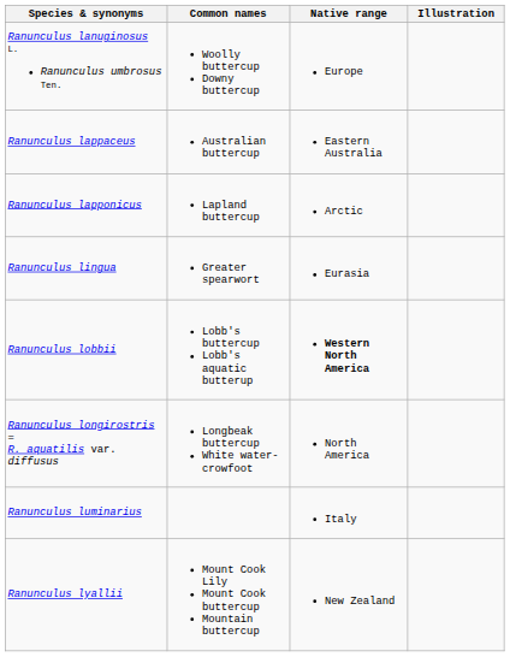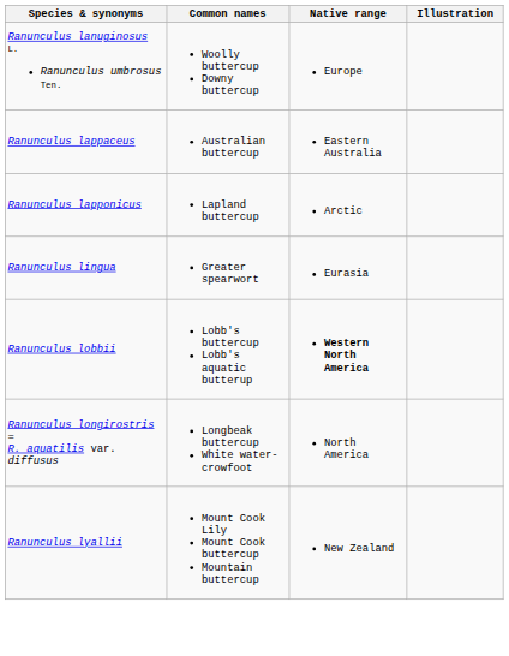 <table class="wikitable">
 <tr>
 <th width=350>Species & synonyms</th>
 <th width=200>Common names</th>
 <th width=200>Native range</th>
 <th width=150>Illustration</th>
 </tr>
 <tr>
 <td><em><a href='#'>Ranunculus lanuginosus</a></em> <small>L.</small><br><ul><li><em>Ranunculus umbrosus</em> <small>Ten.</small></li></ul></td>
 <td><br><ul><li>Woolly buttercup</li><li>Downy buttercup</li></ul></td>
 <td><br><ul><li>Europe</li></ul></td>
 <td></td>
 </tr>
 <tr>
 <td><em><a href='#'>Ranunculus lappaceus</a></em></td>
 <td><br><ul><li>Australian buttercup</li></ul></td>
 <td><br><ul><li>Eastern Australia</li></ul></td>
 <td></td>
 </tr>
 <tr>
 <td><em><a href='#'>Ranunculus lapponicus</a></em></td>
 <td><br><ul><li>Lapland buttercup</li></ul></td>
 <td><br><ul><li>Arctic</li></ul></td>
 <td></td>
 </tr>
 <tr>
 <td><em><a href='#'>Ranunculus lingua</a></em></td>
 <td><br><ul><li>Greater spearwort</li></ul></td>
 <td><br><ul><li>Eurasia</li></ul></td>
 <td></td>
 </tr>
 <tr>
 <td><em><a href='#'>Ranunculus lobbii</a></em></td>
 <td><br><ul><li>Lobb's buttercup</li><li>Lobb's aquatic butterup</li></ul></td>
 <td><strong><br><ul><li>Western North America</li></ul></strong></td>
 <td></td>
 </tr>
 <tr>
 <td><em><a href='#'>Ranunculus longirostris</a></em>  =<br><em><a href='#'>R. aquatilis</a></em> var. <em>diffusus</em> </td>
 <td><br><ul><li>Longbeak buttercup</li><li>White water-crowfoot</li></ul></td>
 <td><br><ul><li>North America</li></ul></td>
 <td></td>
 </tr>
 <tr>
-<td><em><a href='#'>Ranunculus luminarius</a></em></td>
-<td></td>
-<td><br><ul><li>Italy</li></ul></td>
-<td></td>
-</tr>
-<tr>
 <td><em><a href='#'>Ranunculus lyallii</a></em></td>
 <td><br><ul><li>Mount Cook Lily</li><li>Mount Cook buttercup</li><li>Mountain buttercup</li></ul></td>
 <td><br><ul><li>New Zealand</li></ul></td>
 <td></td>
 </tr>
 </table>
